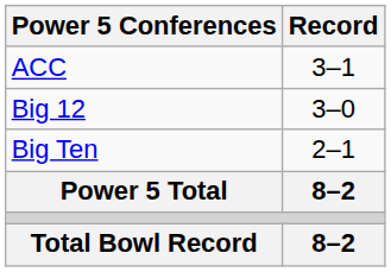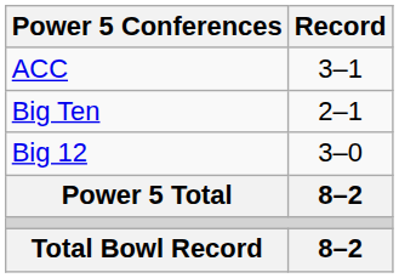 <table class="wikitable">
 <tr>
 <th>Power 5 Conferences</th>
 <th>Record</th>
 </tr>
 <tr>
 <td><a href='#'>ACC</a></td>
 <td align=center>3–1</td>
 </tr>
 <tr>
+<td><a href='#'>Big Ten</a></td>
+<td align=center>2–1</td>
+</tr>
+<tr>
 <td><a href='#'>Big 12</a></td>
 <td align=center>3–0</td>
-</tr>
-<tr>
-<td><a href='#'>Big Ten</a></td>
-<td align=center>2–1</td>
 </tr>
 <tr>
 <th>Power 5 Total</th>
 <th>8–2</th>
 </tr>
 <tr>
 <th colspan="2" style="background:lightgrey;"></th>
 </tr>
 <tr>
 <th>Total Bowl Record</th>
 <th>8–2</th>
 </tr>
 </table>
